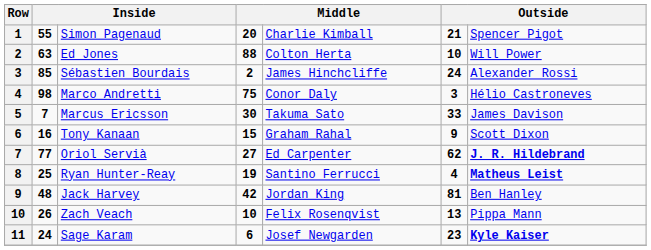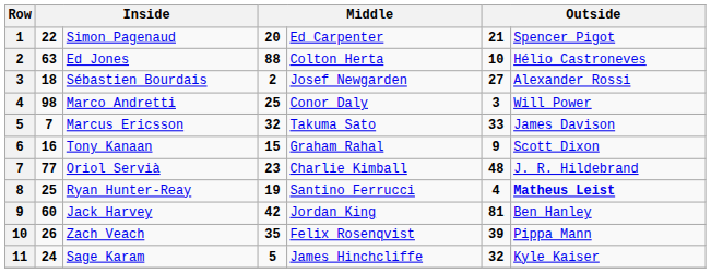 <table class="wikitable" style="font-size: 90%;">
 <tr>
 <th>Row</th>
 <th colspan=2 width="195">Inside</th>
 <th colspan=2 width="195">Middle</th>
 <th colspan=2 width="195">Outside</th>
 </tr>
 <tr>
 <th>1</th>
-<td align="center" width="20"><strong>55</strong></td>
+<td align="center" width="20"><strong>22</strong></td>
 <td> <a href='#'>Simon Pagenaud</a></td>
 <td align="center" width="20"><strong>20</strong></td>
-<td> <a href='#'>Charlie Kimball</a></td>
+<td> <a href='#'>Ed Carpenter</a></td>
 <td align="center" width="20"><strong>21</strong></td>
 <td> <a href='#'>Spencer Pigot</a></td>
 </tr>
 <tr>
 <th>2</th>
 <td align="center" width="20"><strong>63</strong></td>
 <td> <a href='#'>Ed Jones</a></td>
 <td align="center" width="20"><strong>88</strong></td>
 <td> <a href='#'>Colton Herta</a> <strong></strong></td>
 <td align="center" width="20"><strong>10</strong></td>
-<td> <a href='#'>Will Power</a> <strong></strong></td>
+<td> <a href='#'>Hélio Castroneves</a> <strong></strong></td>
 </tr>
 <tr>
 <th>3</th>
-<td align="center" width="20"><strong>85</strong></td>
+<td align="center" width="20"><strong>18</strong></td>
 <td> <a href='#'>Sébastien Bourdais</a></td>
 <td align="center" width="20"><strong>2</strong></td>
-<td> <a href='#'>James Hinchcliffe</a></td>
-<td align="center" width="20"><strong>24</strong></td>
+<td> <a href='#'>Josef Newgarden</a></td>
+<td align="center" width="20"><strong>27</strong></td>
 <td> <a href='#'>Alexander Rossi</a> <strong></strong></td>
 </tr>
 <tr>
 <th>4</th>
 <td align="center" width="20"><strong>98</strong></td>
 <td> <a href='#'>Marco Andretti</a></td>
-<td align="center" width="20"><strong>75</strong></td>
+<td align="center" width="20"><strong>25</strong></td>
 <td> <a href='#'>Conor Daly</a></td>
 <td align="center" width="20"><strong>3</strong></td>
-<td> <a href='#'>Hélio Castroneves</a> <strong></strong></td>
+<td> <a href='#'>Will Power</a> <strong></strong></td>
 </tr>
 <tr>
 <th>5</th>
 <td align="center" width="20"><strong>7</strong></td>
 <td> <a href='#'>Marcus Ericsson</a> <strong></strong></td>
-<td align="center" width="20"><strong>30</strong></td>
+<td align="center" width="20"><strong>32</strong></td>
 <td> <a href='#'>Takuma Sato</a> <strong></strong></td>
 <td align="center" width="20"><strong>33</strong></td>
 <td> <a href='#'>James Davison</a></td>
 </tr>
 <tr>
 <th>6</th>
 <td align="center" width="20"><strong>16</strong></td>
 <td> <a href='#'>Tony Kanaan</a> <strong></strong></td>
 <td align="center" width="20"><strong>15</strong></td>
 <td> <a href='#'>Graham Rahal</a></td>
 <td align="center" width="20"><strong>9</strong></td>
 <td> <a href='#'>Scott Dixon</a> <strong></strong></td>
 </tr>
 <tr>
 <th>7</th>
 <td align="center" width="20"><strong>77</strong></td>
 <td> <a href='#'>Oriol Servià</a></td>
-<td align="center" width="20"><strong>27</strong></td>
-<td> <a href='#'>Ed Carpenter</a></td>
-<td align="center" width="20"><strong>62</strong></td>
-<td><strong> <a href='#'>J. R. Hildebrand</a></strong></td>
+<td align="center" width="20"><strong>23</strong></td>
+<td> <a href='#'>Charlie Kimball</a></td>
+<td align="center" width="20"><strong>48</strong></td>
+<td> <a href='#'>J. R. Hildebrand</a></td>
 </tr>
 <tr>
 <th>8</th>
 <td align="center" width="20"><strong>25</strong></td>
 <td> <a href='#'>Ryan Hunter-Reay</a> <strong></strong></td>
 <td align="center" width="20"><strong>19</strong></td>
 <td> <a href='#'>Santino Ferrucci</a> <strong></strong></td>
 <td align="center" width="20"><strong>4</strong></td>
 <td><strong> <a href='#'>Matheus Leist</a></strong></td>
 </tr>
 <tr>
 <th>9</th>
-<td align="center" width="20"><strong>48</strong></td>
+<td align="center" width="20"><strong>60</strong></td>
 <td> <a href='#'>Jack Harvey</a></td>
 <td align="center" width="20"><strong>42</strong></td>
 <td> <a href='#'>Jordan King</a> <strong></strong></td>
 <td align="center" width="20"><strong>81</strong></td>
 <td> <a href='#'>Ben Hanley</a> <strong></strong></td>
 </tr>
 <tr>
 <th>10</th>
 <td align="center" width="20"><strong>26</strong></td>
 <td> <a href='#'>Zach Veach</a></td>
-<td align="center" width="20"><strong>10</strong></td>
+<td align="center" width="20"><strong>35</strong></td>
 <td> <a href='#'>Felix Rosenqvist</a> <strong></strong></td>
-<td align="center" width="20"><strong>13</strong></td>
+<td align="center" width="20"><strong>39</strong></td>
 <td> <a href='#'>Pippa Mann</a></td>
 </tr>
 <tr>
 <th>11</th>
 <td align="center" width="20"><strong>24</strong></td>
 <td> <a href='#'>Sage Karam</a></td>
-<td align="center" width="20"><strong>6</strong></td>
-<td> <a href='#'>Josef Newgarden</a></td>
-<td align="center" width="20"><strong>23</strong></td>
-<td><strong> <a href='#'>Kyle Kaiser</a></strong></td>
+<td align="center" width="20"><strong>5</strong></td>
+<td> <a href='#'>James Hinchcliffe</a></td>
+<td align="center" width="20"><strong>32</strong></td>
+<td> <a href='#'>Kyle Kaiser</a></td>
 </tr>
 <tr>
 </tr>
 </table>
